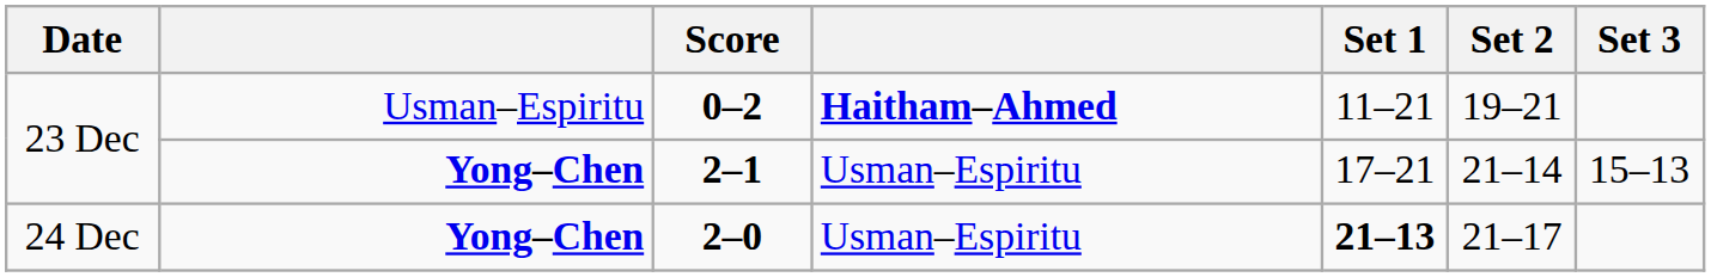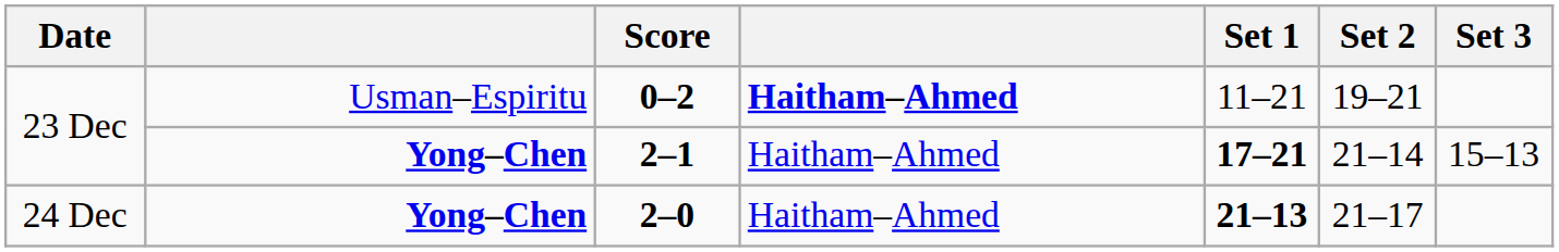 <table class="wikitable" style="text-align: center; font-size:90% ">
 <tr>
 <th width="60">Date</th>
 <th align="right" width="250"></th>
 <th width="60">Score</th>
 <th align="left" width="250"></th>
 <th width="50">Set 1</th>
 <th width="50">Set 2</th>
 <th width="50">Set 3</th>
 </tr>
 <tr>
 <td rowspan=2>23 Dec</td>
 <td align=right><a href='#'>Usman</a>–<a href='#'>Espiritu</a> </td>
 <td align=center><strong>0–2</strong></td>
 <td align=left><strong> <a href='#'>Haitham</a>–<a href='#'>Ahmed</a></strong></td>
 <td>11–21</td>
 <td>19–21</td>
 <td></td>
 </tr>
 <tr>
 <td align=right><strong><a href='#'>Yong</a>–<a href='#'>Chen</a> </strong></td>
 <td align=center><strong>2–1</strong></td>
-<td align=left> <a href='#'>Usman</a>–<a href='#'>Espiritu</a></td>
-<td>17–21</td>
+<td align=left> <a href='#'>Haitham</a>–<a href='#'>Ahmed</a></td>
+<td><strong>17–21</strong></td>
 <td>21–14</td>
 <td>15–13</td>
 </tr>
 <tr>
 <td>24 Dec</td>
 <td align=right><strong><a href='#'>Yong</a>–<a href='#'>Chen</a> </strong></td>
 <td align=center><strong>2–0</strong></td>
-<td align=left> <a href='#'>Usman</a>–<a href='#'>Espiritu</a></td>
+<td align=left> <a href='#'>Haitham</a>–<a href='#'>Ahmed</a></td>
 <td><strong>21–13</strong></td>
 <td>21–17</td>
 <td></td>
 </tr>
 </table>
